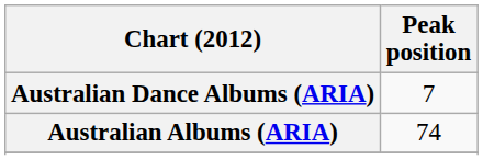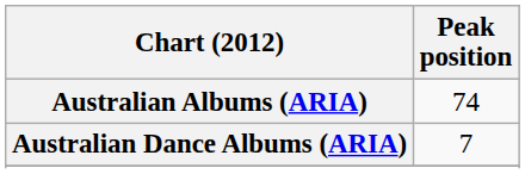 <table class="wikitable sortable plainrowheaders" style="text-align:center">
 <tr>
 <th scope="col">Chart (2012)</th>
 <th scope="col">Peak<br>position</th>
 </tr>
 <tr>
+<th scope="row">Australian Albums (<a href='#'>ARIA</a>)</th>
+<td>74</td>
+</tr>
+<tr>
 <th scope="row">Australian Dance Albums (<a href='#'>ARIA</a>)</th>
 <td>7</td>
-</tr>
-<tr>
-<th scope="row">Australian Albums (<a href='#'>ARIA</a>)</th>
-<td>74</td>
 </tr>
 <tr>
 </tr>
 <tr>
 </tr>
 <tr>
 </tr>
 <tr>
 </tr>
 <tr>
 </tr>
 <tr>
 </tr>
 <tr>
 </tr>
 </table>
